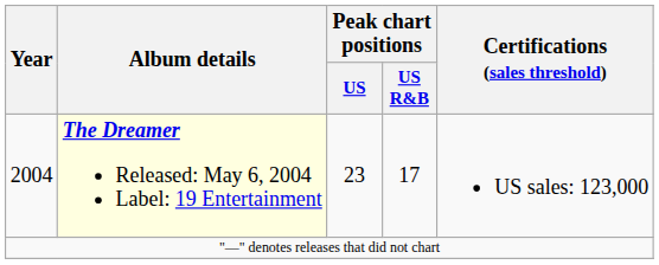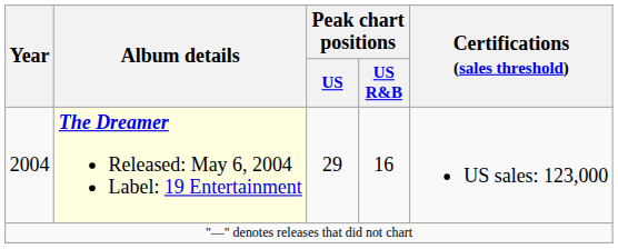 <table class="wikitable" style="text-align:center;">
 <tr>
 <th rowspan="2">Year</th>
 <th rowspan="2">Album details</th>
 <th colspan="2">Peak chart positions</th>
 <th rowspan="2">Certifications<br><small>(<a href='#'>sales threshold</a>)</small></th>
 </tr>
 <tr style="font-size:smaller;">
 <th width="35"><a href='#'>US</a></th>
 <th width="35"><a href='#'>US<br>R&B</a></th>
 </tr>
 <tr>
 <td>2004</td>
 <td align="left" style="background: lightyellow;"><strong><em><a href='#'>The Dreamer</a></em></strong><br><ul><li>Released: May 6, 2004</li><li>Label: <a href='#'>19 Entertainment</a></li></ul></td>
-<td>23</td>
-<td>17</td>
+<td>29</td>
+<td>16</td>
 <td align="left"><br><ul><li>US sales: 123,000</li></ul></td>
 </tr>
 <tr>
 <td colspan="10" style="font-size:8pt">"—" denotes releases that did not chart</td>
 </tr>
 <tr>
 </tr>
 </table>
